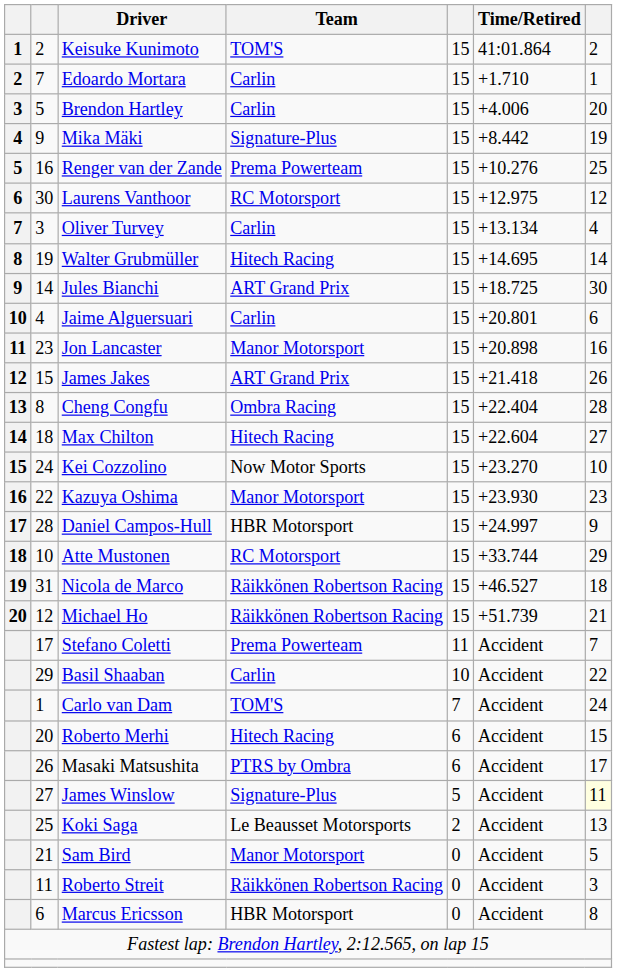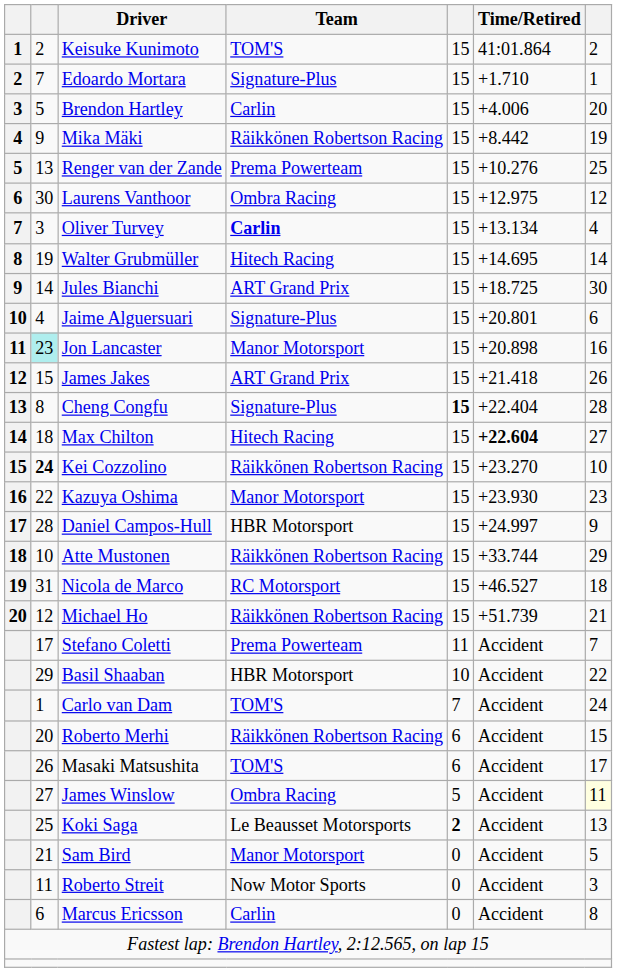 <table class="wikitable" style="font-size: 95%;">
 <tr>
 <th scope="col"></th>
 <th scope="col"></th>
 <th scope="col">Driver</th>
 <th scope="col">Team</th>
 <th scope="col"></th>
 <th scope="col">Time/Retired</th>
 <th scope="col"></th>
 </tr>
 <tr>
 <th scope="row">1</th>
 <td>2</td>
 <td> <a href='#'>Keisuke Kunimoto</a></td>
 <td><a href='#'>TOM'S</a></td>
 <td>15</td>
 <td>41:01.864</td>
 <td>2</td>
 </tr>
 <tr>
 <th scope="row">2</th>
 <td>7</td>
 <td> <a href='#'>Edoardo Mortara</a></td>
-<td><a href='#'>Carlin</a></td>
+<td><a href='#'>Signature-Plus</a></td>
 <td>15</td>
 <td>+1.710</td>
 <td>1</td>
 </tr>
 <tr>
 <th scope="row">3</th>
 <td>5</td>
 <td> <a href='#'>Brendon Hartley</a></td>
 <td><a href='#'>Carlin</a></td>
 <td>15</td>
 <td>+4.006</td>
 <td>20</td>
 </tr>
 <tr>
 <th scope="row">4</th>
 <td>9</td>
 <td> <a href='#'>Mika Mäki</a></td>
-<td><a href='#'>Signature-Plus</a></td>
+<td><a href='#'>Räikkönen Robertson Racing</a></td>
 <td>15</td>
 <td>+8.442</td>
 <td>19</td>
 </tr>
 <tr>
 <th scope="row">5</th>
-<td>16</td>
+<td>13</td>
 <td> <a href='#'>Renger van der Zande</a></td>
 <td><a href='#'>Prema Powerteam</a></td>
 <td>15</td>
 <td>+10.276</td>
 <td>25</td>
 </tr>
 <tr>
 <th scope="row">6</th>
 <td>30</td>
 <td> <a href='#'>Laurens Vanthoor</a></td>
-<td><a href='#'>RC Motorsport</a></td>
+<td><a href='#'>Ombra Racing</a></td>
 <td>15</td>
 <td>+12.975</td>
 <td>12</td>
 </tr>
 <tr>
 <th scope="row">7</th>
 <td>3</td>
 <td> <a href='#'>Oliver Turvey</a></td>
-<td><a href='#'>Carlin</a></td>
+<td><strong><a href='#'>Carlin</a></strong></td>
 <td>15</td>
 <td>+13.134</td>
 <td>4</td>
 </tr>
 <tr>
 <th scope="row">8</th>
 <td>19</td>
 <td> <a href='#'>Walter Grubmüller</a></td>
 <td><a href='#'>Hitech Racing</a></td>
 <td>15</td>
 <td>+14.695</td>
 <td>14</td>
 </tr>
 <tr>
 <th scope="row">9</th>
 <td>14</td>
 <td> <a href='#'>Jules Bianchi</a></td>
 <td><a href='#'>ART Grand Prix</a></td>
 <td>15</td>
 <td>+18.725</td>
 <td>30</td>
 </tr>
 <tr>
 <th scope="row">10</th>
 <td>4</td>
 <td> <a href='#'>Jaime Alguersuari</a></td>
-<td><a href='#'>Carlin</a></td>
+<td><a href='#'>Signature-Plus</a></td>
 <td>15</td>
 <td>+20.801</td>
 <td>6</td>
 </tr>
 <tr>
 <th scope="row">11</th>
-<td>23</td>
+<td style="background: paleturquoise;">23</td>
 <td> <a href='#'>Jon Lancaster</a></td>
 <td><a href='#'>Manor Motorsport</a></td>
 <td>15</td>
 <td>+20.898</td>
 <td>16</td>
 </tr>
 <tr>
 <th scope="row">12</th>
 <td>15</td>
 <td> <a href='#'>James Jakes</a></td>
 <td><a href='#'>ART Grand Prix</a></td>
 <td>15</td>
 <td>+21.418</td>
 <td>26</td>
 </tr>
 <tr>
 <th scope="row">13</th>
 <td>8</td>
 <td> <a href='#'>Cheng Congfu</a></td>
-<td><a href='#'>Ombra Racing</a></td>
-<td>15</td>
+<td><a href='#'>Signature-Plus</a></td>
+<td><strong>15</strong></td>
 <td>+22.404</td>
 <td>28</td>
 </tr>
 <tr>
 <th scope="row">14</th>
 <td>18</td>
 <td> <a href='#'>Max Chilton</a></td>
 <td><a href='#'>Hitech Racing</a></td>
 <td>15</td>
-<td>+22.604</td>
+<td><strong>+22.604</strong></td>
 <td>27</td>
 </tr>
 <tr>
 <th scope="row">15</th>
-<td>24</td>
+<td><strong>24</strong></td>
 <td> <a href='#'>Kei Cozzolino</a></td>
-<td>Now Motor Sports</td>
+<td><a href='#'>Räikkönen Robertson Racing</a></td>
 <td>15</td>
 <td>+23.270</td>
 <td>10</td>
 </tr>
 <tr>
 <th scope="row">16</th>
 <td>22</td>
 <td> <a href='#'>Kazuya Oshima</a></td>
 <td><a href='#'>Manor Motorsport</a></td>
 <td>15</td>
 <td>+23.930</td>
 <td>23</td>
 </tr>
 <tr>
 <th scope="row">17</th>
 <td>28</td>
 <td> <a href='#'>Daniel Campos-Hull</a></td>
 <td>HBR Motorsport</td>
 <td>15</td>
 <td>+24.997</td>
 <td>9</td>
 </tr>
 <tr>
 <th scope="row">18</th>
 <td>10</td>
 <td> <a href='#'>Atte Mustonen</a></td>
-<td><a href='#'>RC Motorsport</a></td>
+<td><a href='#'>Räikkönen Robertson Racing</a></td>
 <td>15</td>
 <td>+33.744</td>
 <td>29</td>
 </tr>
 <tr>
 <th scope="row">19</th>
 <td>31</td>
 <td> <a href='#'>Nicola de Marco</a></td>
-<td><a href='#'>Räikkönen Robertson Racing</a></td>
+<td><a href='#'>RC Motorsport</a></td>
 <td>15</td>
 <td>+46.527</td>
 <td>18</td>
 </tr>
 <tr>
 <th scope="row">20</th>
 <td>12</td>
 <td> <a href='#'>Michael Ho</a></td>
 <td><a href='#'>Räikkönen Robertson Racing</a></td>
 <td>15</td>
 <td>+51.739</td>
 <td>21</td>
 </tr>
 <tr>
 <th scope="row"></th>
 <td>17</td>
 <td> <a href='#'>Stefano Coletti</a></td>
 <td><a href='#'>Prema Powerteam</a></td>
 <td>11</td>
 <td>Accident</td>
 <td>7</td>
 </tr>
 <tr>
 <th scope="row"></th>
 <td>29</td>
 <td> <a href='#'>Basil Shaaban</a></td>
-<td><a href='#'>Carlin</a></td>
+<td>HBR Motorsport</td>
 <td>10</td>
 <td>Accident</td>
 <td>22</td>
 </tr>
 <tr>
 <th scope="row"></th>
 <td>1</td>
 <td> <a href='#'>Carlo van Dam</a></td>
 <td><a href='#'>TOM'S</a></td>
 <td>7</td>
 <td>Accident</td>
 <td>24</td>
 </tr>
 <tr>
 <th scope="row"></th>
 <td>20</td>
 <td> <a href='#'>Roberto Merhi</a></td>
-<td><a href='#'>Hitech Racing</a></td>
+<td><a href='#'>Räikkönen Robertson Racing</a></td>
 <td>6</td>
 <td>Accident</td>
 <td>15</td>
 </tr>
 <tr>
 <th scope="row"></th>
 <td>26</td>
 <td> Masaki Matsushita</td>
-<td><a href='#'>PTRS by Ombra</a></td>
+<td><a href='#'>TOM'S</a></td>
 <td>6</td>
 <td>Accident</td>
 <td>17</td>
 </tr>
 <tr>
 <th scope="row"></th>
 <td>27</td>
 <td> <a href='#'>James Winslow</a></td>
-<td><a href='#'>Signature-Plus</a></td>
+<td><a href='#'>Ombra Racing</a></td>
 <td>5</td>
 <td>Accident</td>
 <td style="background: lightyellow;">11</td>
 </tr>
 <tr>
 <th scope="row"></th>
 <td>25</td>
 <td> <a href='#'>Koki Saga</a></td>
 <td>Le Beausset Motorsports</td>
-<td>2</td>
+<td><strong>2</strong></td>
 <td>Accident</td>
 <td>13</td>
 </tr>
 <tr>
 <th scope="row"></th>
 <td>21</td>
 <td> <a href='#'>Sam Bird</a></td>
 <td><a href='#'>Manor Motorsport</a></td>
 <td>0</td>
 <td>Accident</td>
 <td>5</td>
 </tr>
 <tr>
 <th scope="row"></th>
 <td>11</td>
 <td> <a href='#'>Roberto Streit</a></td>
-<td><a href='#'>Räikkönen Robertson Racing</a></td>
+<td>Now Motor Sports</td>
 <td>0</td>
 <td>Accident</td>
 <td>3</td>
 </tr>
 <tr>
 <th scope="row"></th>
 <td>6</td>
 <td> <a href='#'>Marcus Ericsson</a></td>
-<td>HBR Motorsport</td>
+<td><a href='#'>Carlin</a></td>
 <td>0</td>
 <td>Accident</td>
 <td>8</td>
 </tr>
 <tr>
 <td colspan=7 align=center><em>Fastest lap: <a href='#'>Brendon Hartley</a>, 2:12.565,  on lap 15</em></td>
 </tr>
 <tr>
 <td colspan=7></td>
 </tr>
 </table>
